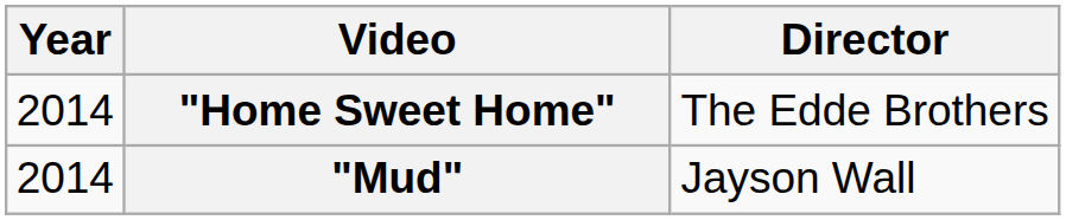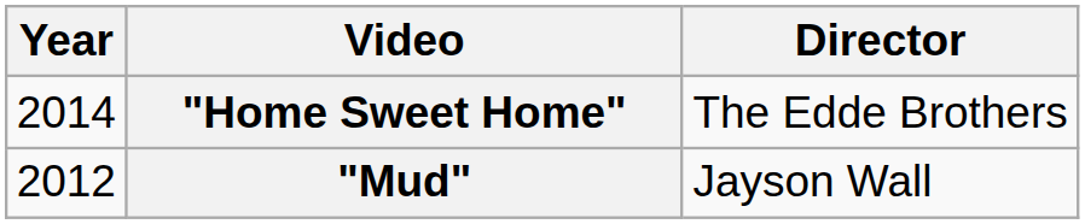 <table class="wikitable plainrowheaders">
 <tr>
 <th>Year</th>
 <th style="width:12em;">Video</th>
 <th>Director</th>
 </tr>
 <tr>
 <td>2014</td>
 <th scope="row">"Home Sweet Home"</th>
 <td>The Edde Brothers</td>
 </tr>
 <tr>
-<td>2014</td>
+<td>2012</td>
 <th scope="row">"Mud"</th>
 <td>Jayson Wall</td>
 </tr>
 </table>
